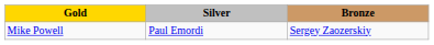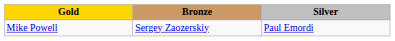 <table class="wikitable" style="text-align:left">
 <tr align="center">
 <td width=200 bgcolor=gold><strong>Gold</strong></td>
+<td width=200 bgcolor=CC9966><strong>Bronze</strong></td>
 <td width=200 bgcolor=silver><strong>Silver</strong></td>
-<td width=200 bgcolor=CC9966><strong>Bronze</strong></td>
 </tr>
 <tr>
 <td><a href='#'>Mike Powell</a><br><em></em></td>
+<td><a href='#'>Sergey Zaozerskiy</a><br><em></em></td>
 <td><a href='#'>Paul Emordi</a><br><em></em></td>
-<td><a href='#'>Sergey Zaozerskiy</a><br><em></em></td>
 </tr>
 </table>
